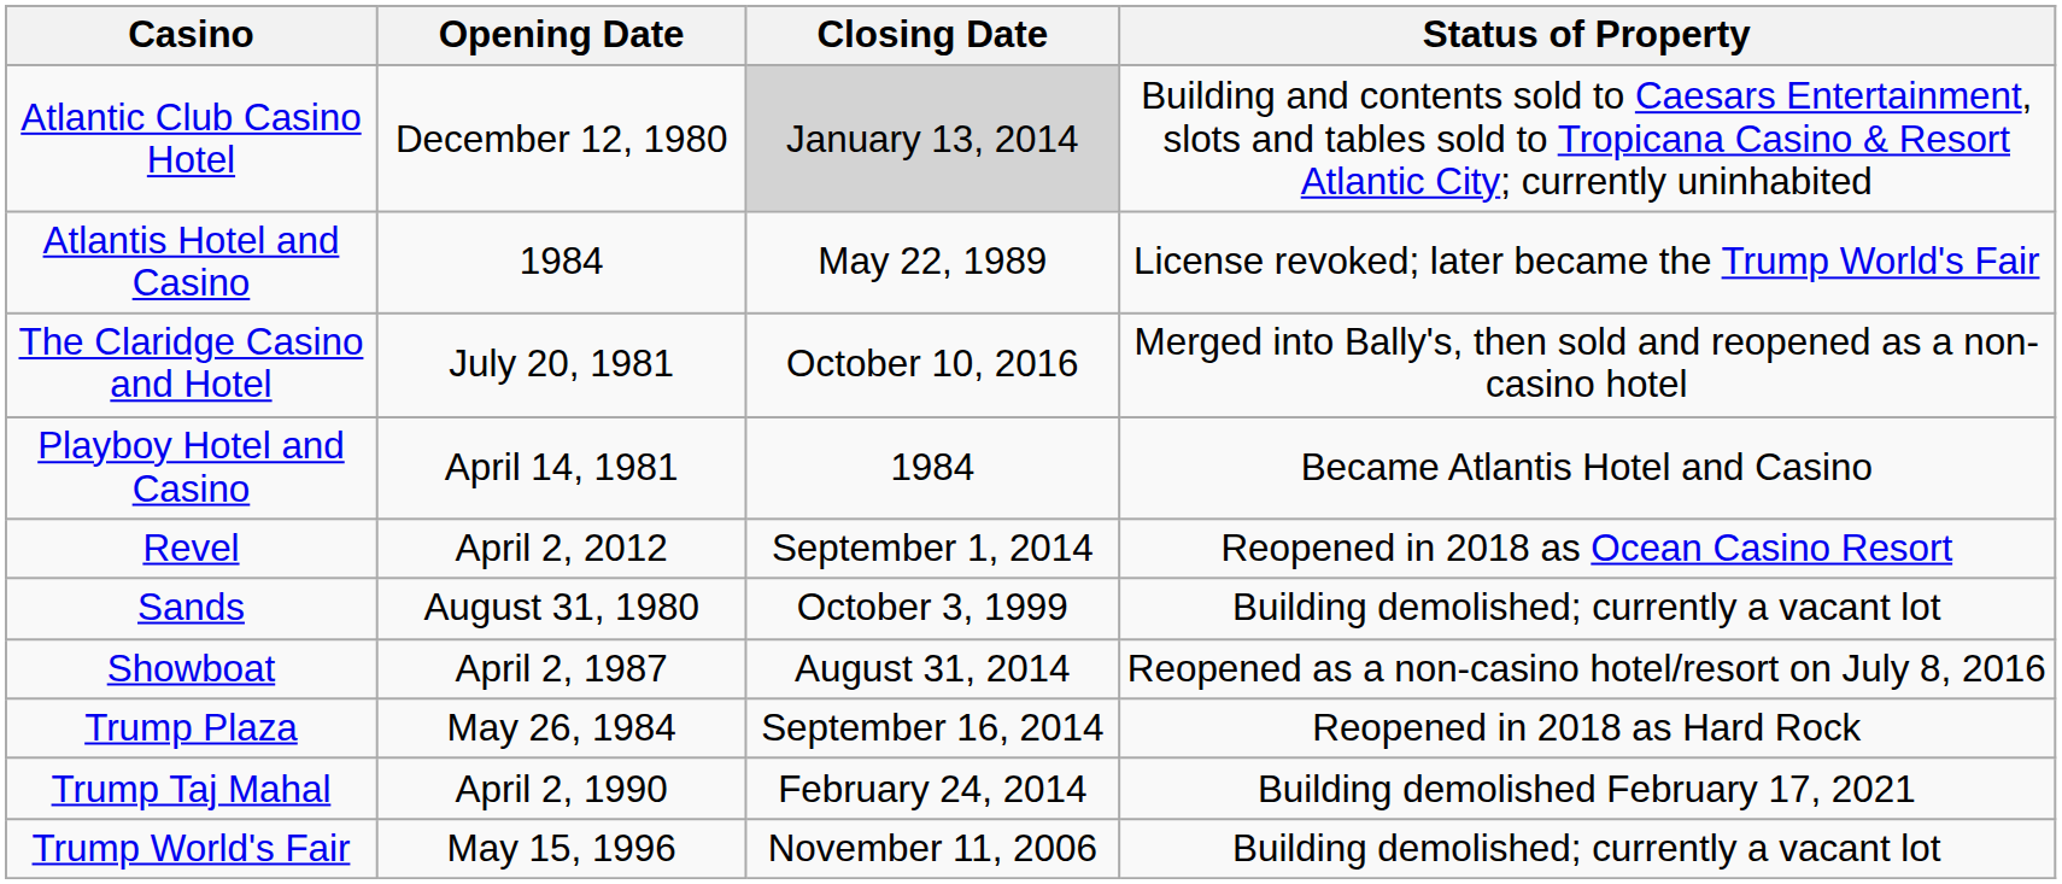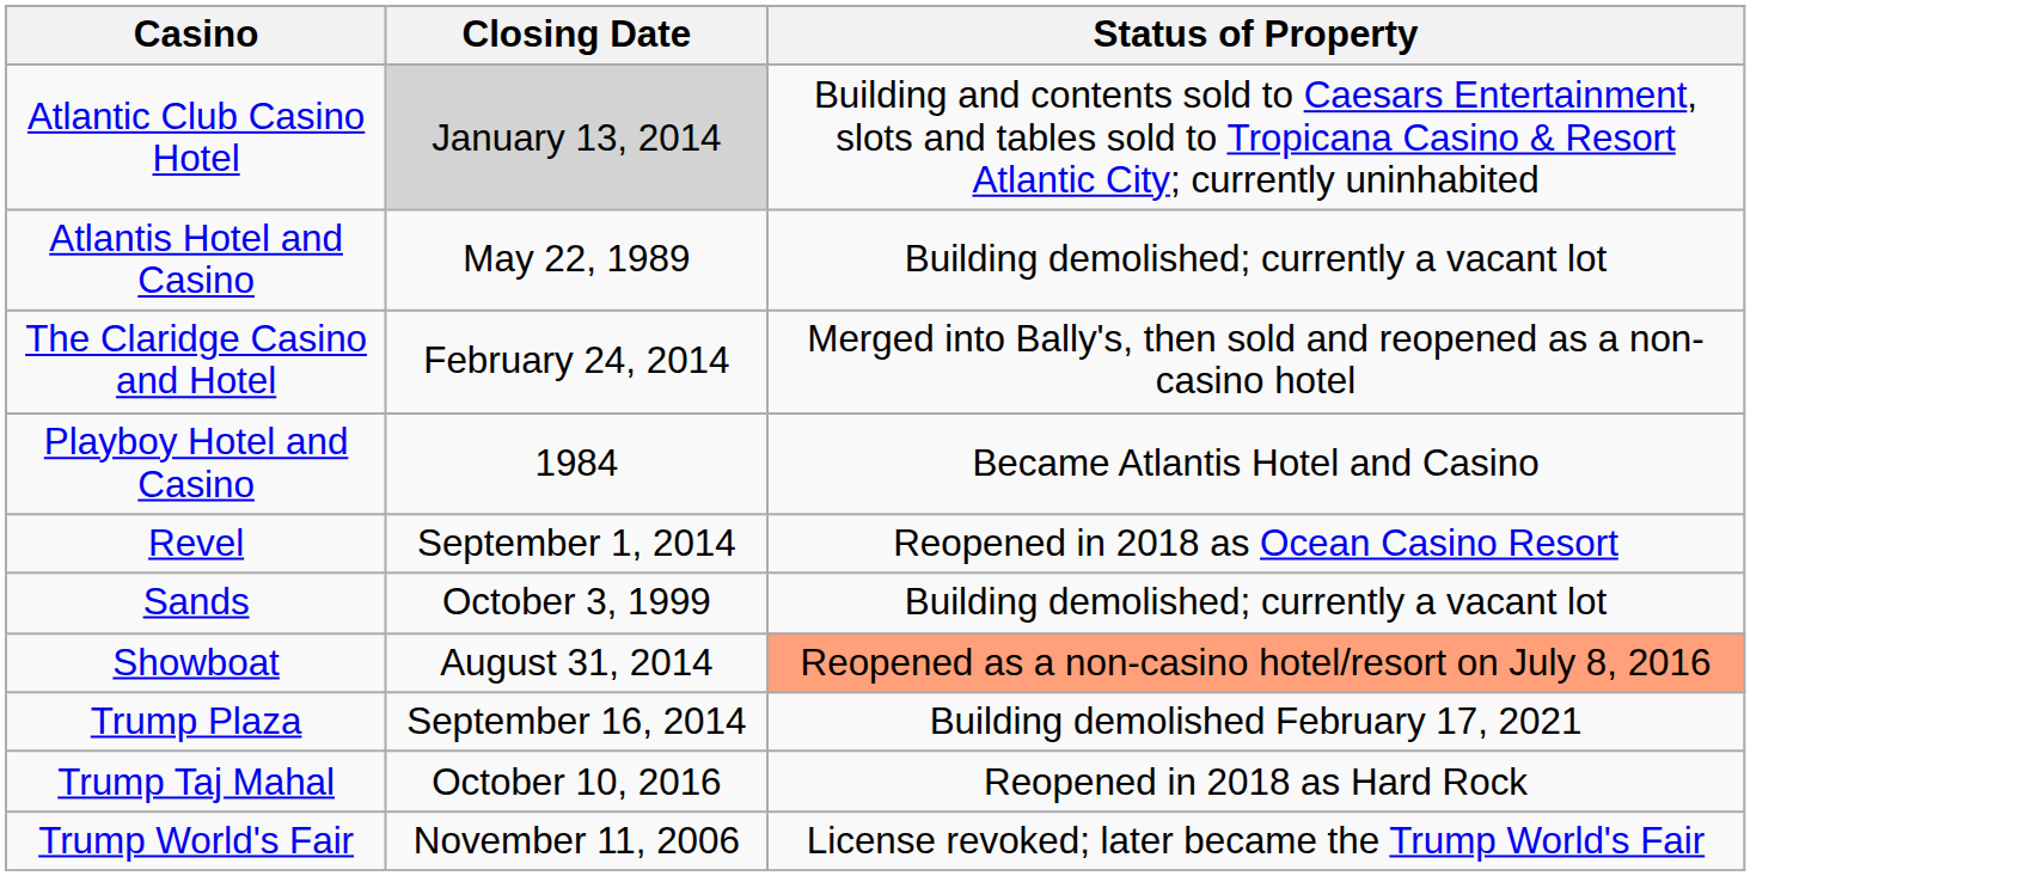 <table class="wikitable sortable" style="text-align:center">
 <tr>
 <th width=155>Casino</th>
-<th width=155>Opening Date</th>
 <th width=155>Closing Date</th>
 <th width=410>Status of Property</th>
 </tr>
 <tr>
 <td><a href='#'>Atlantic Club Casino Hotel</a></td>
-<td>December 12, 1980</td>
 <td style="background: lightgrey;">January 13, 2014</td>
 <td>Building and contents sold to <a href='#'>Caesars Entertainment</a>, slots and tables sold to <a href='#'>Tropicana Casino & Resort Atlantic City</a>; currently uninhabited</td>
 </tr>
 <tr>
 <td><a href='#'>Atlantis Hotel and Casino</a></td>
-<td>1984</td>
 <td>May 22, 1989</td>
-<td>License revoked; later became the <a href='#'>Trump World's Fair</a></td>
+<td>Building demolished; currently a vacant lot</td>
 </tr>
 <tr>
 <td><a href='#'>The Claridge Casino and Hotel</a></td>
-<td>July 20, 1981</td>
-<td>October 10, 2016</td>
+<td>February 24, 2014</td>
 <td>Merged into Bally's, then sold and reopened as a non-casino hotel</td>
 </tr>
 <tr>
 <td><a href='#'>Playboy Hotel and Casino</a></td>
-<td>April 14, 1981</td>
 <td>1984</td>
 <td>Became Atlantis Hotel and Casino</td>
 </tr>
 <tr>
 <td><a href='#'>Revel</a></td>
-<td>April 2, 2012</td>
 <td>September 1, 2014</td>
 <td>Reopened in 2018 as <a href='#'>Ocean Casino Resort</a></td>
 </tr>
 <tr>
 <td><a href='#'>Sands</a></td>
-<td>August 31, 1980</td>
 <td>October 3, 1999</td>
 <td>Building demolished; currently a vacant lot</td>
 </tr>
 <tr>
 <td><a href='#'>Showboat</a></td>
-<td>April 2, 1987</td>
 <td>August 31, 2014</td>
-<td>Reopened as a non-casino hotel/resort on July 8, 2016</td>
+<td style="background: lightsalmon;">Reopened as a non-casino hotel/resort on July 8, 2016</td>
 </tr>
 <tr>
 <td><a href='#'>Trump Plaza</a></td>
-<td>May 26, 1984</td>
 <td>September 16, 2014</td>
+<td>Building demolished February 17, 2021</td>
+</tr>
+<tr>
+<td><a href='#'>Trump Taj Mahal</a></td>
+<td>October 10, 2016</td>
 <td>Reopened in 2018 as Hard Rock</td>
 </tr>
 <tr>
-<td><a href='#'>Trump Taj Mahal</a></td>
-<td>April 2, 1990</td>
-<td>February 24, 2014</td>
-<td>Building demolished February 17, 2021</td>
-</tr>
-<tr>
 <td><a href='#'>Trump World's Fair</a></td>
-<td>May 15, 1996</td>
 <td>November 11, 2006</td>
-<td>Building demolished; currently a vacant lot</td>
+<td>License revoked; later became the <a href='#'>Trump World's Fair</a></td>
 </tr>
 </table>
